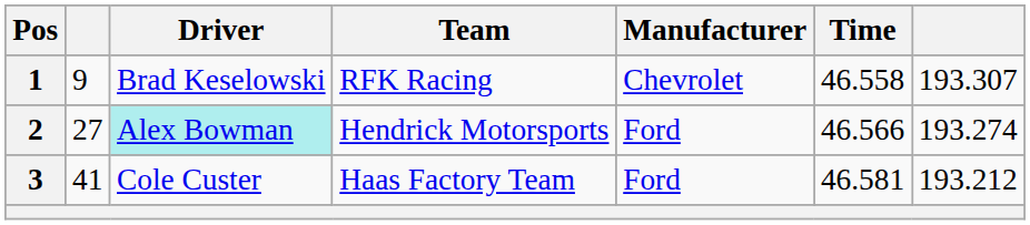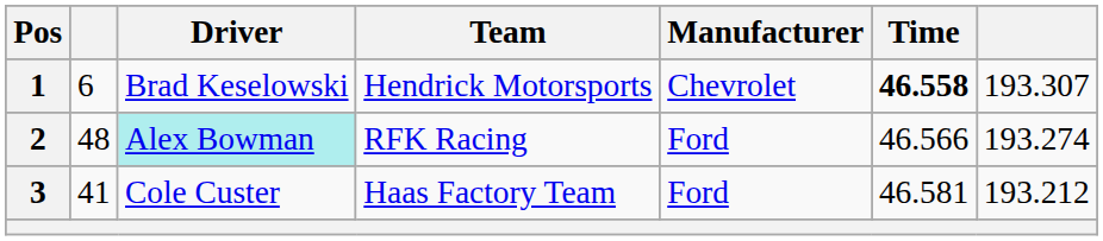 <table class="wikitable" style="font-size:95%">
 <tr>
 <th>Pos</th>
 <th></th>
 <th>Driver</th>
 <th>Team</th>
 <th>Manufacturer</th>
 <th>Time</th>
 <th></th>
 </tr>
 <tr>
 <th>1</th>
-<td>9</td>
+<td>6</td>
 <td><a href='#'>Brad Keselowski</a></td>
-<td><a href='#'>RFK Racing</a></td>
+<td><a href='#'>Hendrick Motorsports</a></td>
 <td><a href='#'>Chevrolet</a></td>
-<td>46.558</td>
+<td><strong>46.558</strong></td>
 <td>193.307</td>
 </tr>
 <tr>
 <th>2</th>
-<td>27</td>
+<td>48</td>
 <td style="background: paleturquoise;"><a href='#'>Alex Bowman</a></td>
-<td><a href='#'>Hendrick Motorsports</a></td>
+<td><a href='#'>RFK Racing</a></td>
 <td><a href='#'>Ford</a></td>
 <td>46.566</td>
 <td>193.274</td>
 </tr>
 <tr>
 <th>3</th>
 <td>41</td>
 <td><a href='#'>Cole Custer</a></td>
 <td><a href='#'>Haas Factory Team</a></td>
 <td><a href='#'>Ford</a></td>
 <td>46.581</td>
 <td>193.212</td>
 </tr>
 <tr>
 <th colspan="7"></th>
 </tr>
 </table>
